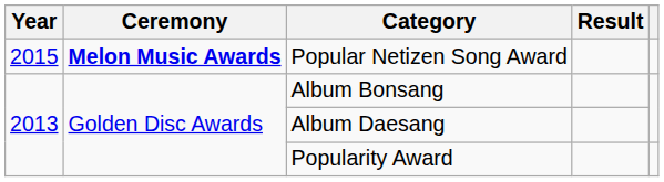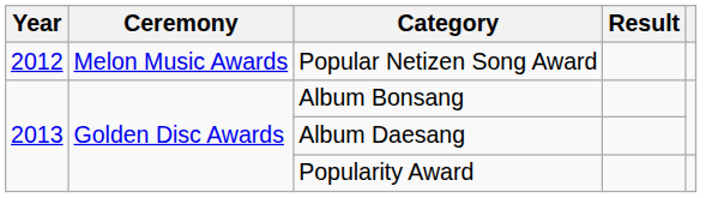 <table class="wikitable sortable plainrowheaders">
 <tr>
 <th scope="col">Year</th>
 <th scope="col">Ceremony</th>
 <th scope="col">Category</th>
 <th scope="col">Result</th>
 <th scope="col" class="unsortable"></th>
 </tr>
 <tr>
-<td><a href='#'>2015</a></td>
-<td><strong><a href='#'>Melon Music Awards</a></strong></td>
+<td><a href='#'>2012</a></td>
+<td><a href='#'>Melon Music Awards</a></td>
 <td>Popular Netizen Song Award</td>
 <td></td>
 <td></td>
 </tr>
 <tr>
 <td rowspan="3"><a href='#'>2013</a></td>
 <td rowspan="3"><a href='#'>Golden Disc Awards</a></td>
 <td>Album Bonsang</td>
 <td></td>
 <td rowspan="2" style="text-align:center"></td>
 </tr>
 <tr>
 <td>Album Daesang</td>
 <td></td>
 </tr>
 <tr>
 <td>Popularity Award</td>
 <td></td>
 <td style="text-align:center"></td>
 </tr>
 </table>
